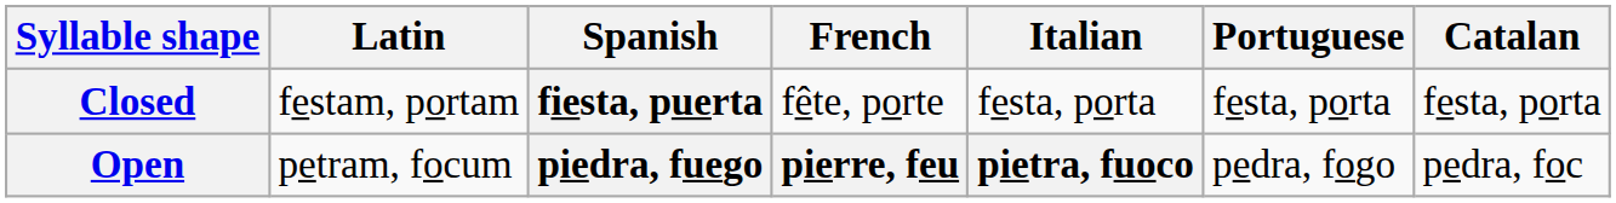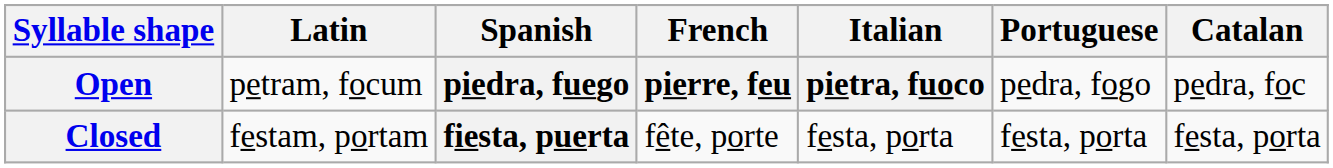 <table class="wikitable">
 <tr>
 <th><a href='#'>Syllable shape</a></th>
 <th>Latin</th>
 <th>Spanish</th>
 <th>French</th>
 <th>Italian</th>
 <th>Portuguese</th>
 <th>Catalan</th>
 </tr>
 <tr>
+<th><a href='#'>Open</a></th>
+<td>p<u>e</u>tram, f<u>o</u>cum</td>
+<th>p<u>ie</u>dra, f<u>ue</u>go</th>
+<th>p<u>ie</u>rre, f<u>eu</u></th>
+<th>p<u>ie</u>tra, f<u>uo</u>co</th>
+<td>p<u>e</u>dra, f<u>o</u>go</td>
+<td>p<u>e</u>dra, f<u>o</u>c</td>
+</tr>
+<tr>
 <th><a href='#'>Closed</a></th>
 <td>f<u>e</u>stam, p<u>o</u>rtam</td>
 <th>f<u>ie</u>sta, p<u>ue</u>rta</th>
 <td>f<u>ê</u>te, p<u>o</u>rte</td>
 <td>f<u>e</u>sta, p<u>o</u>rta</td>
 <td>f<u>e</u>sta, p<u>o</u>rta</td>
 <td>f<u>e</u>sta, p<u>o</u>rta</td>
 </tr>
-<tr>
-<th><a href='#'>Open</a></th>
-<td>p<u>e</u>tram, f<u>o</u>cum</td>
-<th>p<u>ie</u>dra, f<u>ue</u>go</th>
-<th>p<u>ie</u>rre, f<u>eu</u></th>
-<th>p<u>ie</u>tra, f<u>uo</u>co</th>
-<td>p<u>e</u>dra, f<u>o</u>go</td>
-<td>p<u>e</u>dra, f<u>o</u>c</td>
-</tr>
 </table>
